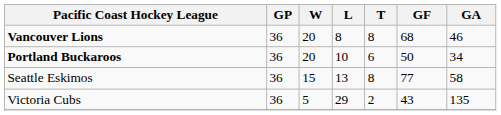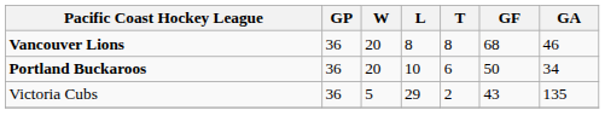 <table class="wikitable">
 <tr>
 <th bgcolor="#DDDDFF" width="40%">Pacific Coast Hockey League</th>
 <th bgcolor="#DDDDFF" width="5%">GP</th>
 <th bgcolor="#DDDDFF" width="5%">W</th>
 <th bgcolor="#DDDDFF" width="5%">L</th>
 <th bgcolor="#DDDDFF" width="5%">T</th>
 <th bgcolor="#DDDDFF" width="7.5%">GF</th>
 <th bgcolor="#DDDDFF" width="7.5%">GA</th>
 </tr>
 <tr>
 <td><strong>Vancouver Lions</strong></td>
 <td>36</td>
 <td>20</td>
 <td>8</td>
 <td>8</td>
 <td>68</td>
 <td>46</td>
 </tr>
 <tr>
 <td><strong>Portland Buckaroos</strong></td>
 <td>36</td>
 <td>20</td>
 <td>10</td>
 <td>6</td>
 <td>50</td>
 <td>34</td>
 </tr>
 <tr>
-<td>Seattle Eskimos</td>
-<td>36</td>
-<td>15</td>
-<td>13</td>
-<td>8</td>
-<td>77</td>
-<td>58</td>
-</tr>
-<tr>
 <td>Victoria Cubs</td>
 <td>36</td>
 <td>5</td>
 <td>29</td>
 <td>2</td>
 <td>43</td>
 <td>135</td>
 </tr>
 <tr>
 </tr>
 </table>
